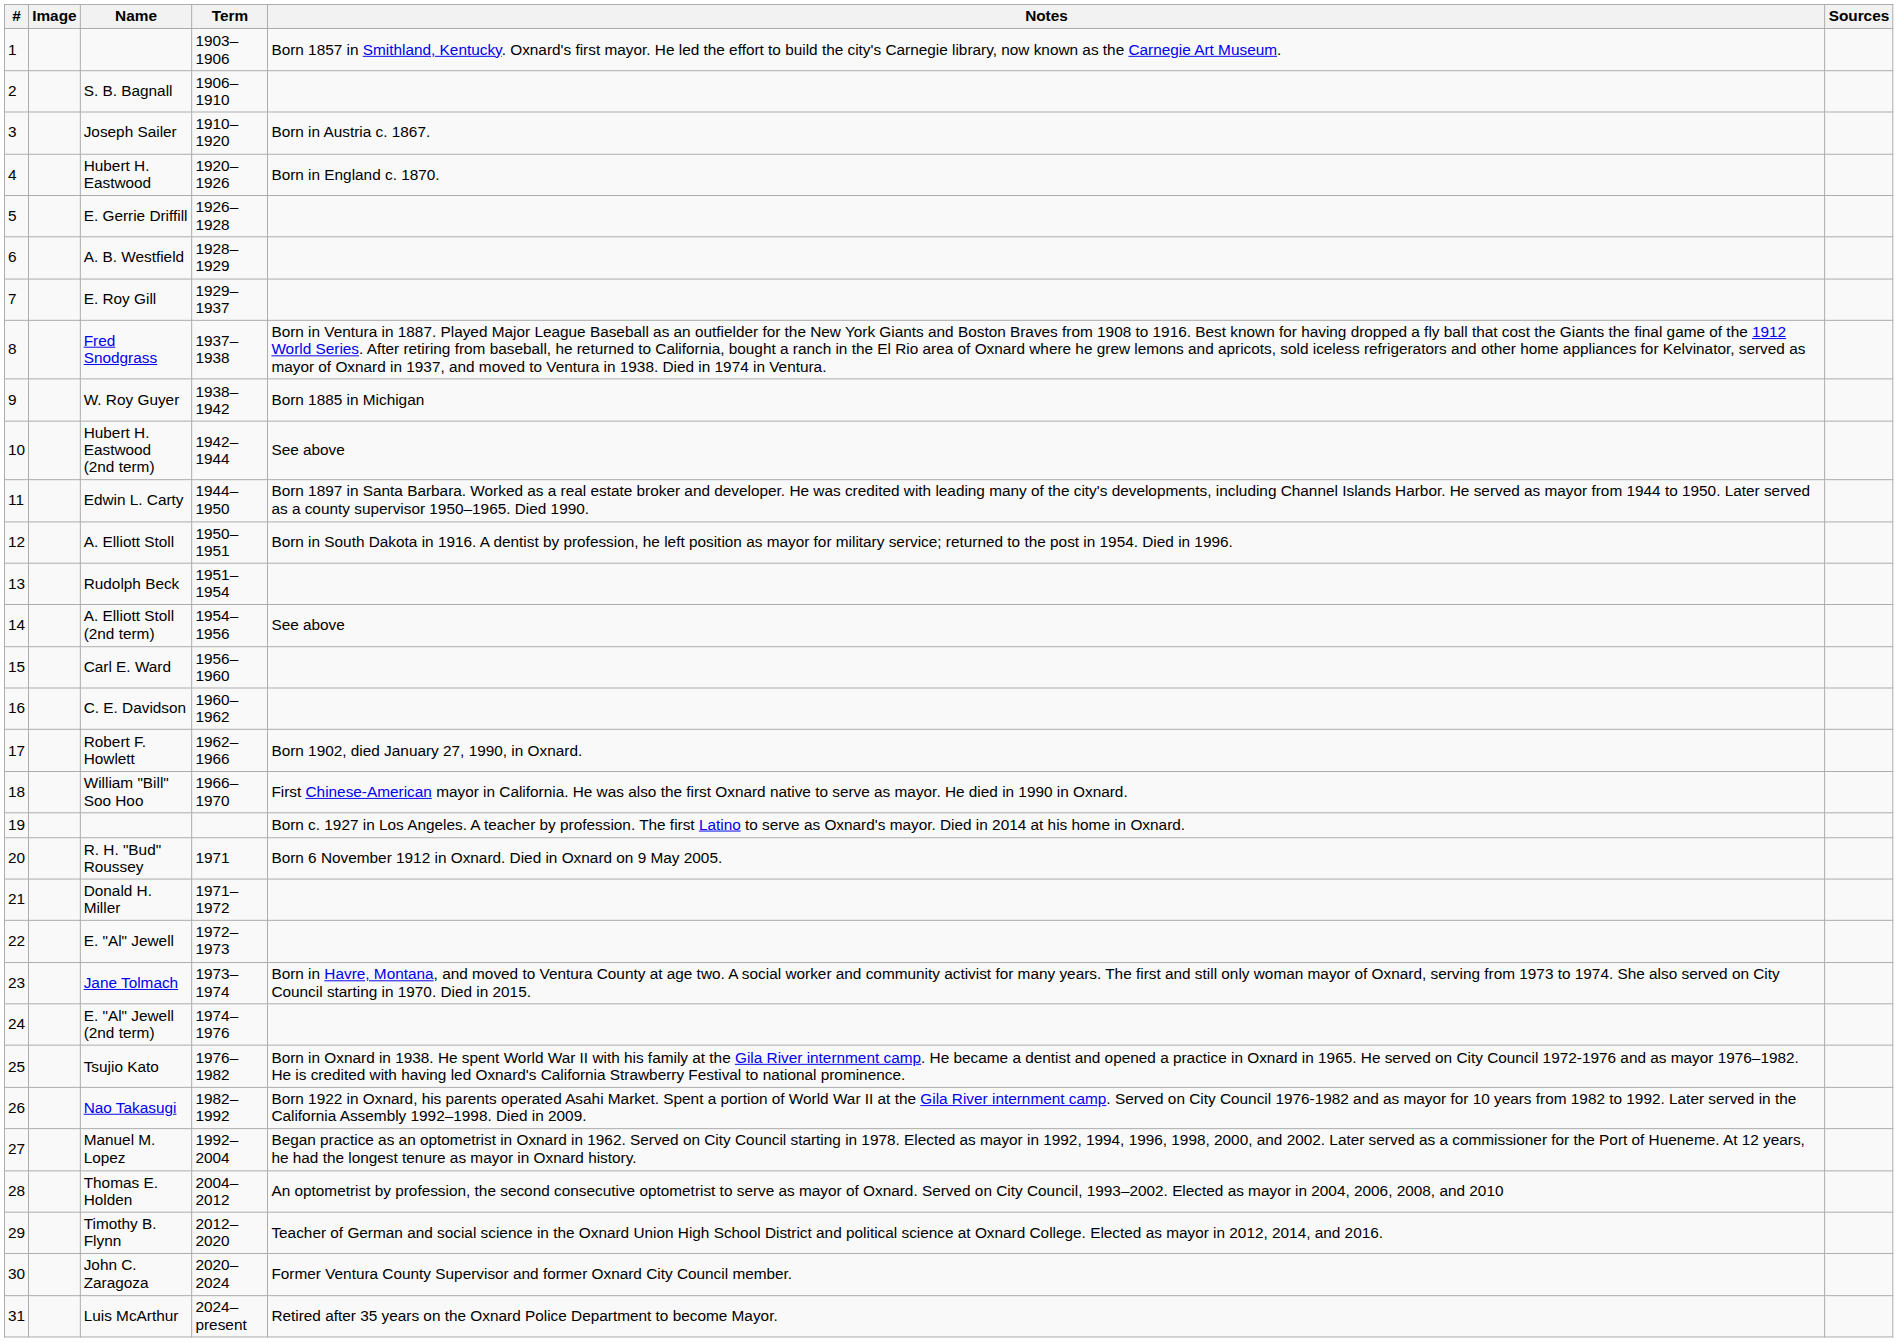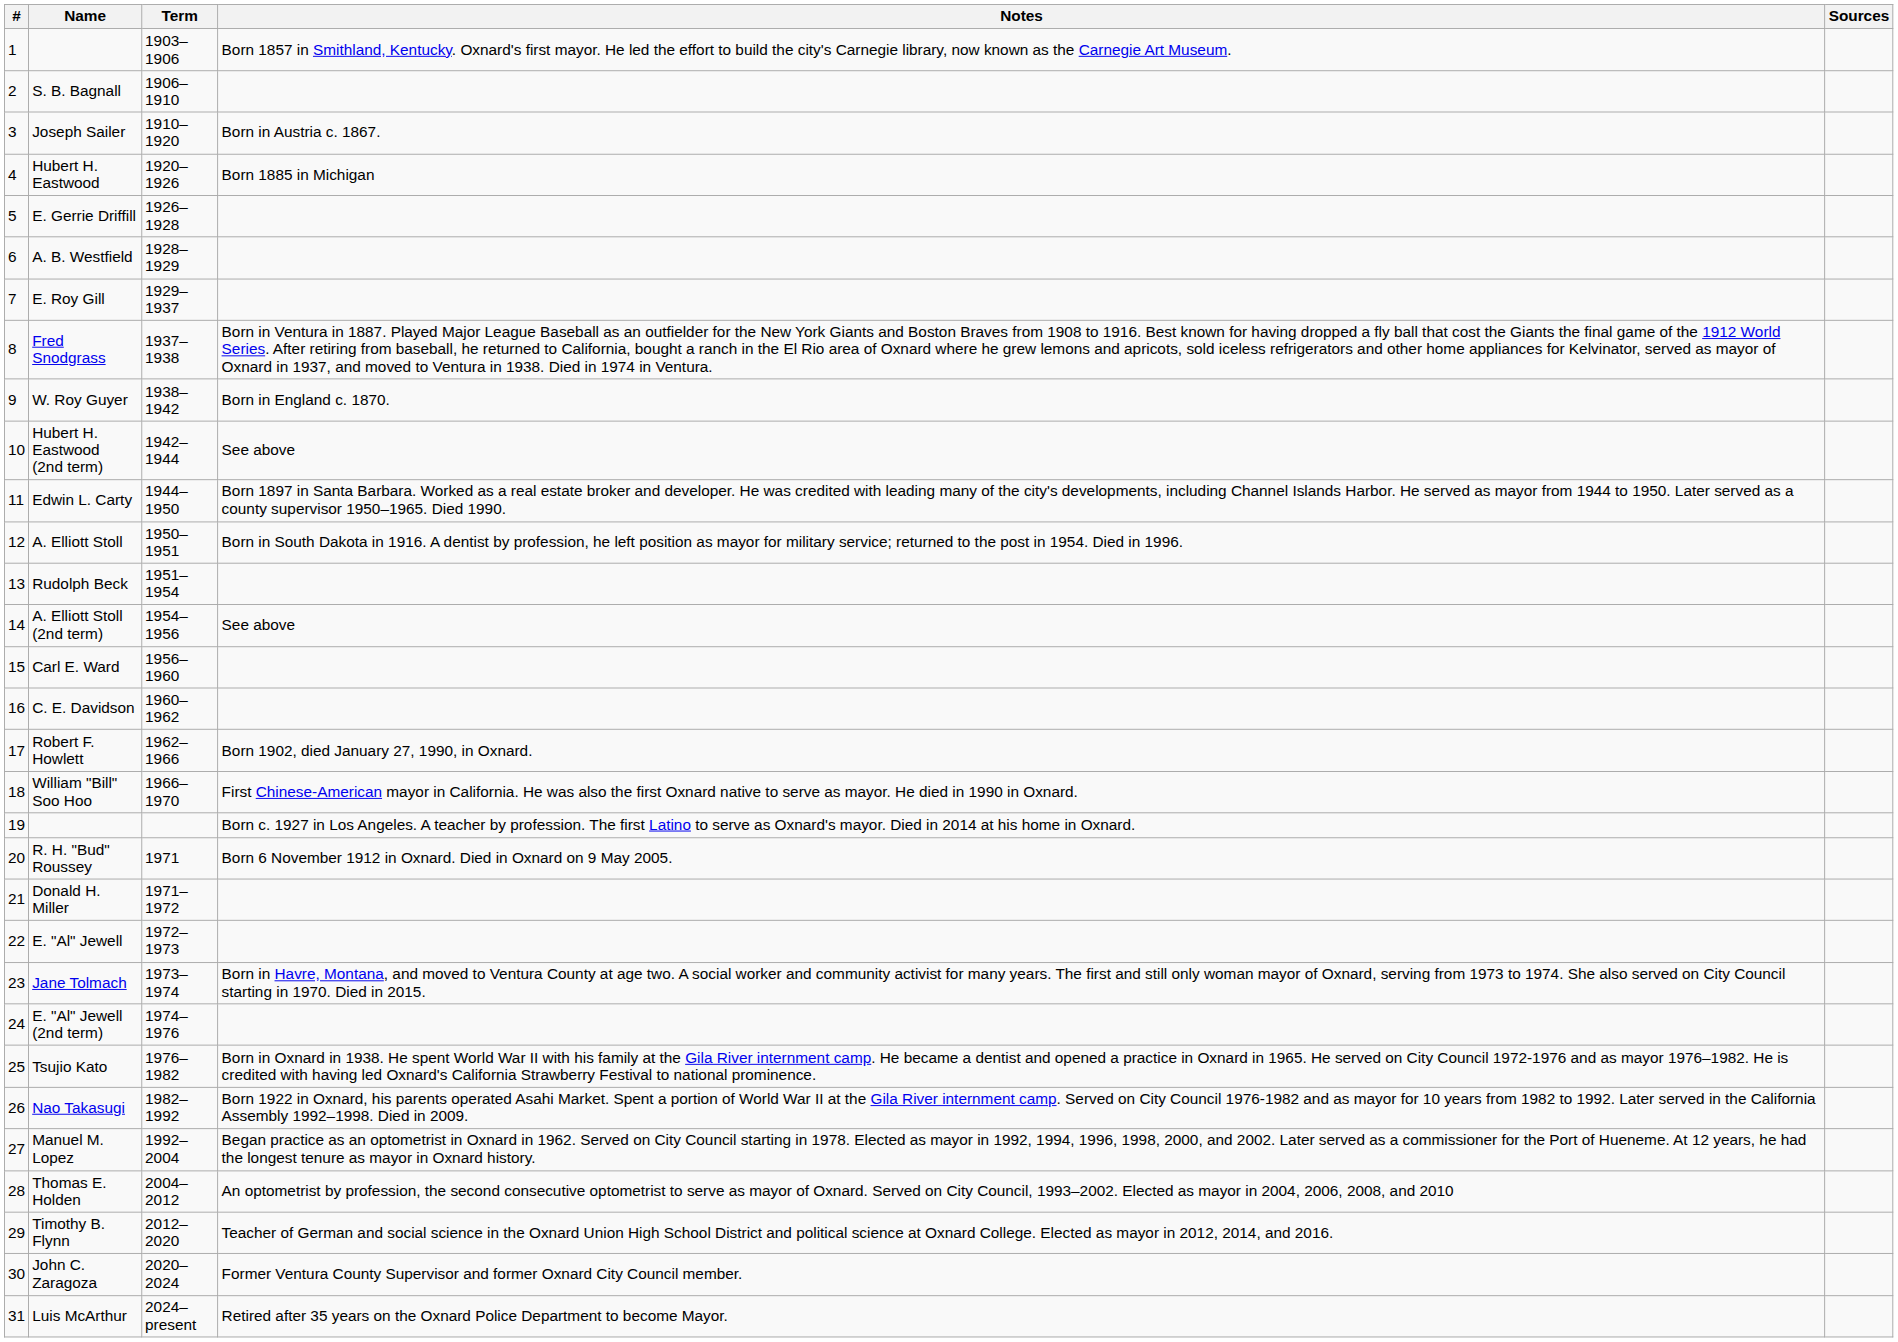 <table class="wikitable">
 <tr>
 <th>#</th>
-<th>Image</th>
 <th>Name</th>
 <th>Term</th>
 <th>Notes</th>
 <th>Sources</th>
 </tr>
 <tr>
 <td>1</td>
 <td></td>
-<td></td>
 <td>1903–1906</td>
 <td>Born 1857 in <a href='#'>Smithland, Kentucky</a>. Oxnard's first mayor. He led the effort to build the city's Carnegie library, now known as the <a href='#'>Carnegie Art Museum</a>.</td>
 <td></td>
 </tr>
 <tr>
 <td>2</td>
-<td></td>
 <td>S. B. Bagnall</td>
 <td>1906–1910</td>
 <td></td>
 <td></td>
 </tr>
 <tr>
 <td>3</td>
-<td></td>
 <td>Joseph Sailer</td>
 <td>1910–1920</td>
 <td>Born in Austria c. 1867.</td>
 <td></td>
 </tr>
 <tr>
 <td>4</td>
-<td></td>
 <td>Hubert H. Eastwood</td>
 <td>1920–1926</td>
-<td>Born in England c. 1870.</td>
+<td>Born 1885 in Michigan</td>
 <td></td>
 </tr>
 <tr>
 <td>5</td>
-<td></td>
 <td>E. Gerrie Driffill</td>
 <td>1926–1928</td>
 <td></td>
 <td></td>
 </tr>
 <tr>
 <td>6</td>
-<td></td>
 <td>A. B. Westfield</td>
 <td>1928–1929</td>
 <td></td>
 <td></td>
 </tr>
 <tr>
 <td>7</td>
-<td></td>
 <td>E. Roy Gill</td>
 <td>1929–1937</td>
 <td></td>
 <td></td>
 </tr>
 <tr>
 <td>8</td>
-<td></td>
 <td><a href='#'>Fred Snodgrass</a></td>
 <td>1937–1938</td>
 <td>Born in Ventura in 1887. Played Major League Baseball as an outfielder for the New York Giants and Boston Braves from 1908 to 1916. Best known for having dropped a fly ball that cost the Giants the final game of the <a href='#'>1912 World Series</a>. After retiring from baseball, he returned to California, bought a ranch in the El Rio area of Oxnard where he grew lemons and apricots, sold iceless refrigerators and other home appliances for Kelvinator, served as mayor of Oxnard in 1937, and moved to Ventura in 1938. Died in 1974 in Ventura.</td>
 <td></td>
 </tr>
 <tr>
 <td>9</td>
-<td></td>
 <td>W. Roy Guyer</td>
 <td>1938–1942</td>
-<td>Born 1885 in Michigan</td>
+<td>Born in England c. 1870.</td>
 <td></td>
 </tr>
 <tr>
 <td>10</td>
-<td></td>
 <td>Hubert H. Eastwood<br> (2nd term)</td>
 <td>1942–1944</td>
 <td>See above</td>
 <td></td>
 </tr>
 <tr>
 <td>11</td>
-<td></td>
 <td>Edwin L. Carty</td>
 <td>1944–1950</td>
 <td>Born 1897 in Santa Barbara. Worked as a real estate broker and developer. He was credited with leading many of the city's developments, including Channel Islands Harbor. He served as mayor from 1944 to 1950. Later served as a county supervisor 1950–1965. Died 1990.</td>
 <td></td>
 </tr>
 <tr>
 <td>12</td>
-<td></td>
 <td>A. Elliott Stoll</td>
 <td>1950–1951</td>
 <td>Born in South Dakota in 1916. A dentist by profession, he left position as mayor for military service; returned to the post in 1954. Died in 1996.</td>
 <td></td>
 </tr>
 <tr>
 <td>13</td>
-<td></td>
 <td>Rudolph Beck</td>
 <td>1951–1954</td>
 <td></td>
 <td></td>
 </tr>
 <tr>
 <td>14</td>
-<td></td>
 <td>A. Elliott Stoll<br> (2nd term)</td>
 <td>1954–1956</td>
 <td>See above</td>
 <td></td>
 </tr>
 <tr>
 <td>15</td>
-<td></td>
 <td>Carl E. Ward</td>
 <td>1956–1960</td>
 <td></td>
 <td></td>
 </tr>
 <tr>
 <td>16</td>
-<td></td>
 <td>C. E. Davidson</td>
 <td>1960–1962</td>
 <td></td>
 <td></td>
 </tr>
 <tr>
 <td>17</td>
-<td></td>
 <td>Robert F. Howlett</td>
 <td>1962–1966</td>
 <td>Born 1902, died January 27, 1990, in Oxnard.</td>
 <td></td>
 </tr>
 <tr>
 <td>18</td>
-<td></td>
 <td>William "Bill" Soo Hoo</td>
 <td>1966–1970</td>
 <td>First <a href='#'>Chinese-American</a> mayor in California. He was also the first Oxnard native to serve as mayor. He died in 1990 in Oxnard.</td>
 <td></td>
 </tr>
 <tr>
 <td>19</td>
 <td></td>
 <td></td>
-<td></td>
 <td>Born c. 1927 in Los Angeles. A teacher by profession. The first <a href='#'>Latino</a> to serve as Oxnard's mayor. Died in 2014 at his home in Oxnard.</td>
 <td></td>
 </tr>
 <tr>
 <td>20</td>
-<td></td>
 <td>R. H. "Bud" Roussey</td>
 <td>1971</td>
 <td>Born 6 November 1912 in Oxnard. Died in Oxnard on 9 May 2005.</td>
 <td></td>
 </tr>
 <tr>
 <td>21</td>
-<td></td>
 <td>Donald H. Miller</td>
 <td>1971–1972</td>
 <td></td>
 <td></td>
 </tr>
 <tr>
 <td>22</td>
-<td></td>
 <td>E. "Al" Jewell</td>
 <td>1972–1973</td>
 <td></td>
 <td></td>
 </tr>
 <tr>
 <td>23</td>
-<td></td>
 <td><a href='#'>Jane Tolmach</a></td>
 <td>1973–1974</td>
 <td>Born in <a href='#'>Havre, Montana</a>, and moved to Ventura County at age two. A social worker and community activist for many years. The first and still only woman mayor of Oxnard, serving from 1973 to 1974. She also served on City Council starting in 1970. Died in 2015.</td>
 <td></td>
 </tr>
 <tr>
 <td>24</td>
-<td></td>
 <td>E. "Al" Jewell<br> (2nd term)</td>
 <td>1974–1976</td>
 <td></td>
 <td></td>
 </tr>
 <tr>
 <td>25</td>
-<td></td>
 <td>Tsujio Kato</td>
 <td>1976–1982</td>
 <td>Born in Oxnard in 1938. He spent World War II with his family at the <a href='#'>Gila River internment camp</a>. He became a dentist and opened a practice in Oxnard in 1965. He served on City Council 1972-1976 and as mayor 1976–1982. He is credited with having led Oxnard's California Strawberry Festival to national prominence.</td>
 <td></td>
 </tr>
 <tr>
 <td>26</td>
-<td></td>
 <td><a href='#'>Nao Takasugi</a></td>
 <td>1982–1992</td>
 <td>Born 1922 in Oxnard, his parents operated Asahi Market. Spent a portion of World War II at the <a href='#'>Gila River internment camp</a>. Served on City Council 1976-1982 and as mayor for 10 years from 1982 to 1992. Later served in the California Assembly 1992–1998. Died in 2009.</td>
 <td></td>
 </tr>
 <tr>
 <td>27</td>
-<td></td>
 <td>Manuel M. Lopez</td>
 <td>1992–2004</td>
 <td>Began practice as an optometrist in Oxnard in 1962. Served on City Council starting in 1978. Elected as mayor in 1992, 1994, 1996, 1998, 2000, and 2002. Later served as a commissioner for the Port of Hueneme. At 12 years, he had the longest tenure as mayor in Oxnard history.</td>
 <td></td>
 </tr>
 <tr>
 <td>28</td>
-<td></td>
 <td>Thomas E. Holden</td>
 <td>2004–2012</td>
 <td>An optometrist by profession, the second consecutive optometrist to serve as mayor of Oxnard. Served on City Council, 1993–2002. Elected as mayor in 2004, 2006, 2008, and 2010</td>
 <td></td>
 </tr>
 <tr>
 <td>29</td>
-<td></td>
 <td>Timothy B. Flynn</td>
 <td>2012–2020</td>
 <td>Teacher of German and social science in the Oxnard Union High School District and political science at Oxnard College. Elected as mayor in 2012, 2014, and 2016.</td>
 <td></td>
 </tr>
 <tr>
 <td>30</td>
-<td></td>
 <td>John C. Zaragoza</td>
 <td>2020–2024</td>
 <td>Former Ventura County Supervisor and former Oxnard City Council member.</td>
 <td></td>
 </tr>
 <tr>
 <td>31</td>
-<td></td>
 <td>Luis McArthur</td>
 <td>2024–present</td>
 <td>Retired after 35 years on the Oxnard Police Department to become Mayor.</td>
 <td></td>
 </tr>
 </table>
